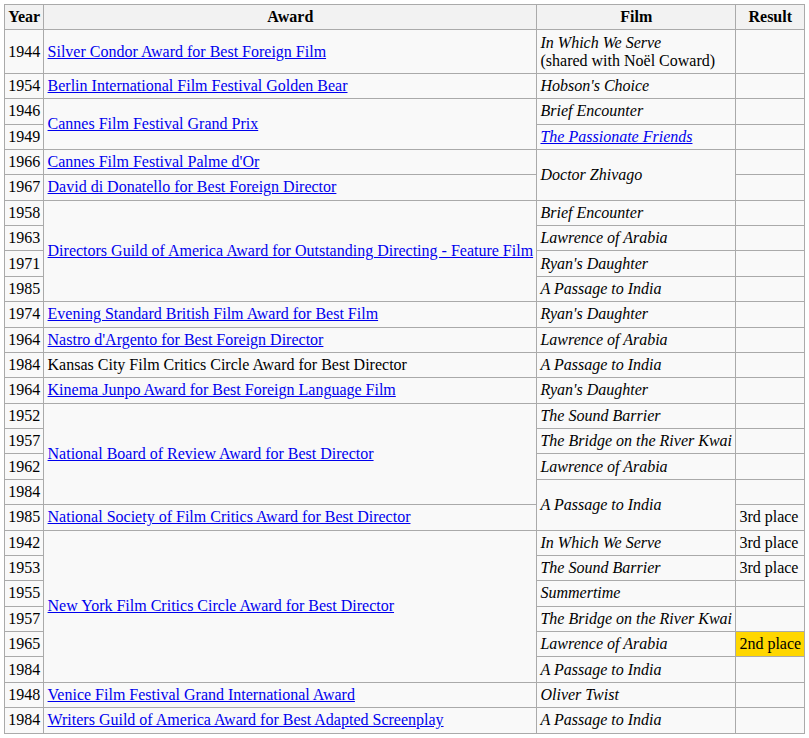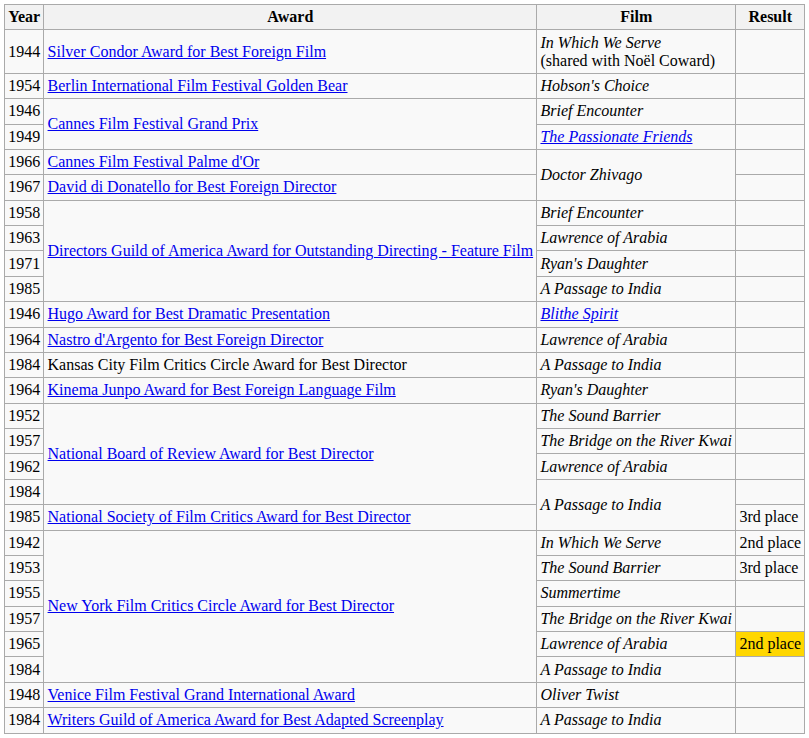 <table class="wikitable plainrowheaders sortable">
 <tr>
 <th>Year</th>
 <th>Award</th>
 <th>Film</th>
 <th>Result</th>
 </tr>
 <tr>
 <td>1944</td>
 <td><a href='#'>Silver Condor Award for Best Foreign Film</a></td>
 <td><em>In Which We Serve</em><br>(shared with Noël Coward)</td>
 <td></td>
 </tr>
 <tr>
 <td>1954</td>
 <td><a href='#'>Berlin International Film Festival Golden Bear</a></td>
 <td><em>Hobson's Choice</em></td>
 <td></td>
 </tr>
 <tr>
 <td>1946</td>
 <td rowspan="2"><a href='#'>Cannes Film Festival Grand Prix</a></td>
 <td><em>Brief Encounter</em></td>
 <td></td>
 </tr>
 <tr>
 <td>1949</td>
 <td><em><a href='#'>The Passionate Friends</a></em></td>
 <td></td>
 </tr>
 <tr>
 <td>1966</td>
 <td><a href='#'>Cannes Film Festival Palme d'Or</a></td>
 <td rowspan="2"><em>Doctor Zhivago</em></td>
 <td></td>
 </tr>
 <tr>
 <td>1967</td>
 <td><a href='#'>David di Donatello for Best Foreign Director</a></td>
 <td></td>
 </tr>
 <tr>
 <td>1958</td>
 <td rowspan="4"><a href='#'>Directors Guild of America Award for Outstanding Directing - Feature Film</a></td>
 <td><em>Brief Encounter</em></td>
 <td></td>
 </tr>
 <tr>
 <td>1963</td>
 <td><em>Lawrence of Arabia</em></td>
 <td></td>
 </tr>
 <tr>
 <td>1971</td>
 <td><em>Ryan's Daughter</em></td>
 <td></td>
 </tr>
 <tr>
 <td>1985</td>
 <td><em>A Passage to India</em></td>
 <td></td>
 </tr>
 <tr>
-<td>1974</td>
-<td><a href='#'>Evening Standard British Film Award for Best Film</a></td>
-<td><em>Ryan's Daughter</em></td>
+<td>1946</td>
+<td><a href='#'>Hugo Award for Best Dramatic Presentation</a></td>
+<td><em><a href='#'>Blithe Spirit</a></em></td>
 <td></td>
 </tr>
 <tr>
 <td>1964</td>
 <td><a href='#'>Nastro d'Argento for Best Foreign Director</a></td>
 <td><em>Lawrence of Arabia</em></td>
 <td></td>
 </tr>
 <tr>
 <td>1984</td>
 <td>Kansas City Film Critics Circle Award for Best Director</td>
 <td><em>A Passage to India</em></td>
 <td></td>
 </tr>
 <tr>
 <td>1964</td>
 <td><a href='#'>Kinema Junpo Award for Best Foreign Language Film</a></td>
 <td><em>Ryan's Daughter</em></td>
 <td></td>
 </tr>
 <tr>
 <td>1952</td>
 <td rowspan="4"><a href='#'>National Board of Review Award for Best Director</a></td>
 <td><em>The Sound Barrier</em></td>
 <td></td>
 </tr>
 <tr>
 <td>1957</td>
 <td><em>The Bridge on the River Kwai</em></td>
 <td></td>
 </tr>
 <tr>
 <td>1962</td>
 <td><em>Lawrence of Arabia</em></td>
 <td></td>
 </tr>
 <tr>
 <td>1984</td>
 <td rowspan="2"><em>A Passage to India</em></td>
 <td></td>
 </tr>
 <tr>
 <td>1985</td>
 <td><a href='#'>National Society of Film Critics Award for Best Director</a></td>
 <td>3rd place</td>
 </tr>
 <tr>
 <td>1942</td>
 <td rowspan="6"><a href='#'>New York Film Critics Circle Award for Best Director</a></td>
 <td><em>In Which We Serve</em></td>
-<td>3rd place</td>
+<td>2nd place</td>
 </tr>
 <tr>
 <td>1953</td>
 <td><em>The Sound Barrier</em></td>
 <td>3rd place</td>
 </tr>
 <tr>
 <td>1955</td>
 <td><em>Summertime</em></td>
 <td></td>
 </tr>
 <tr>
 <td>1957</td>
 <td><em>The Bridge on the River Kwai</em></td>
 <td></td>
 </tr>
 <tr>
 <td>1965</td>
 <td><em>Lawrence of Arabia</em></td>
 <td style="background: gold;">2nd place</td>
 </tr>
 <tr>
 <td>1984</td>
 <td><em>A Passage to India</em></td>
 <td></td>
 </tr>
 <tr>
 <td>1948</td>
 <td><a href='#'>Venice Film Festival Grand International Award</a></td>
 <td><em>Oliver Twist</em></td>
 <td></td>
 </tr>
 <tr>
 <td>1984</td>
 <td><a href='#'>Writers Guild of America Award for Best Adapted Screenplay</a></td>
 <td><em>A Passage to India</em></td>
 <td></td>
 </tr>
 </table>
